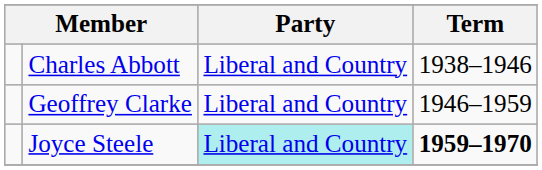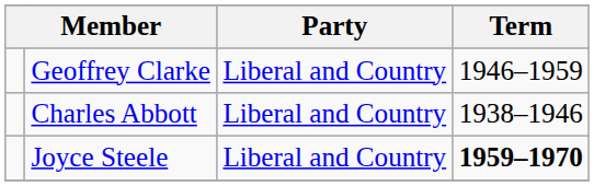 <table class="wikitable">
 <tr>
 </tr>
 <tr>
 <th colspan="2">Member</th>
 <th>Party</th>
 <th>Term</th>
 </tr>
 <tr>
 <td> </td>
+<td><a href='#'>Geoffrey Clarke</a></td>
+<td><a href='#'>Liberal and Country</a></td>
+<td>1946–1959</td>
+</tr>
+<tr>
+<td> </td>
 <td><a href='#'>Charles Abbott</a></td>
 <td><a href='#'>Liberal and Country</a></td>
 <td>1938–1946</td>
 </tr>
 <tr>
 <td> </td>
-<td><a href='#'>Geoffrey Clarke</a></td>
+<td><a href='#'>Joyce Steele</a></td>
 <td><a href='#'>Liberal and Country</a></td>
-<td>1946–1959</td>
-</tr>
-<tr>
-<td> </td>
-<td><a href='#'>Joyce Steele</a></td>
-<td style="background: paleturquoise;"><a href='#'>Liberal and Country</a></td>
 <td><strong>1959–1970</strong></td>
 </tr>
 <tr>
 </tr>
 </table>
